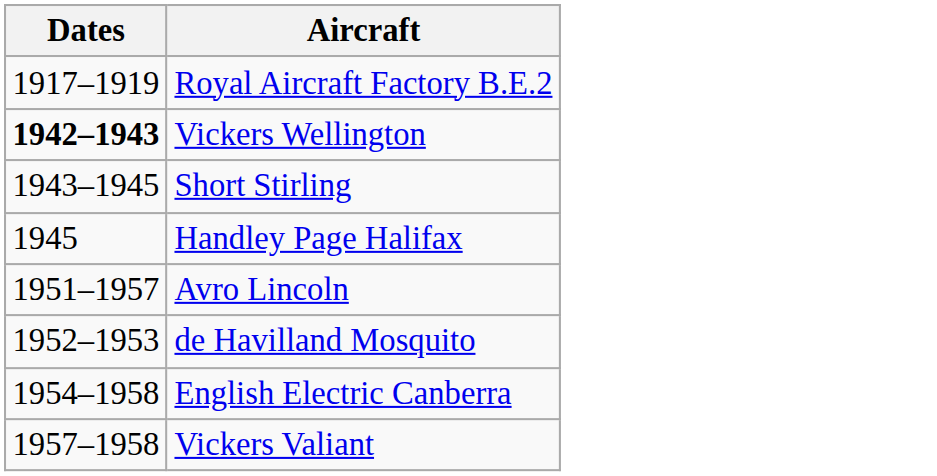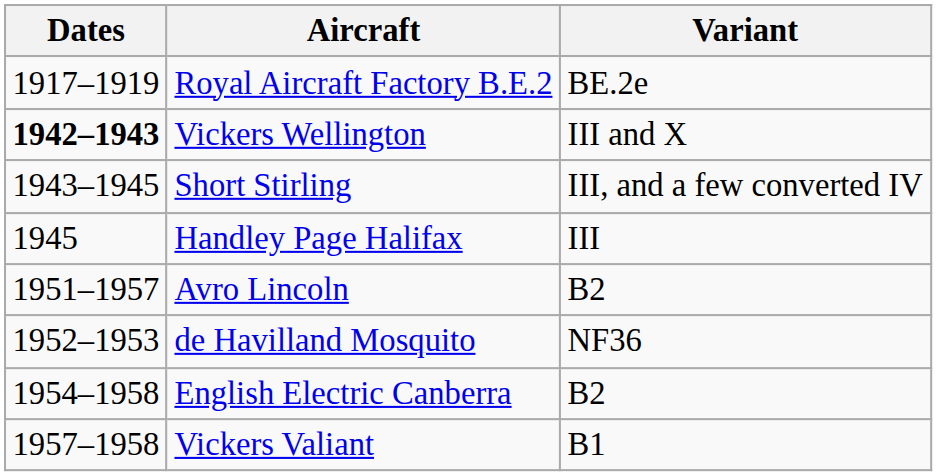 <table class="wikitable">
 <tr>
 <th>Dates</th>
 <th>Aircraft</th>
+<th>Variant</th>
 </tr>
 <tr>
 <td>1917–1919</td>
 <td><a href='#'>Royal Aircraft Factory B.E.2</a></td>
+<td>BE.2e</td>
 </tr>
 <tr>
 <td><strong>1942–1943</strong></td>
 <td><a href='#'>Vickers Wellington</a></td>
+<td>III and X</td>
 </tr>
 <tr>
 <td>1943–1945</td>
 <td><a href='#'>Short Stirling</a></td>
+<td>III, and a few converted IV</td>
 </tr>
 <tr>
 <td>1945</td>
 <td><a href='#'>Handley Page Halifax</a></td>
+<td>III</td>
 </tr>
 <tr>
 <td>1951–1957</td>
 <td><a href='#'>Avro Lincoln</a></td>
+<td>B2</td>
 </tr>
 <tr>
 <td>1952–1953</td>
 <td><a href='#'>de Havilland Mosquito</a></td>
+<td>NF36</td>
 </tr>
 <tr>
 <td>1954–1958</td>
 <td><a href='#'>English Electric Canberra</a></td>
+<td>B2</td>
 </tr>
 <tr>
 <td>1957–1958</td>
 <td><a href='#'>Vickers Valiant</a></td>
+<td>B1</td>
 </tr>
 </table>
